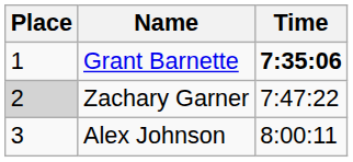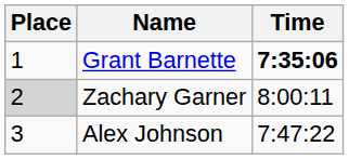 <table class="wikitable">
 <tr>
 <th>Place</th>
 <th>Name</th>
 <th>Time</th>
 </tr>
 <tr>
 <td>1</td>
 <td> <a href='#'>Grant Barnette</a></td>
 <td><strong>7:35:06</strong></td>
 </tr>
 <tr>
 <td style="background: lightgrey;">2</td>
 <td> Zachary Garner</td>
-<td>7:47:22</td>
+<td>8:00:11</td>
 </tr>
 <tr>
 <td>3</td>
 <td> Alex Johnson</td>
-<td>8:00:11</td>
+<td>7:47:22</td>
 </tr>
 </table>
